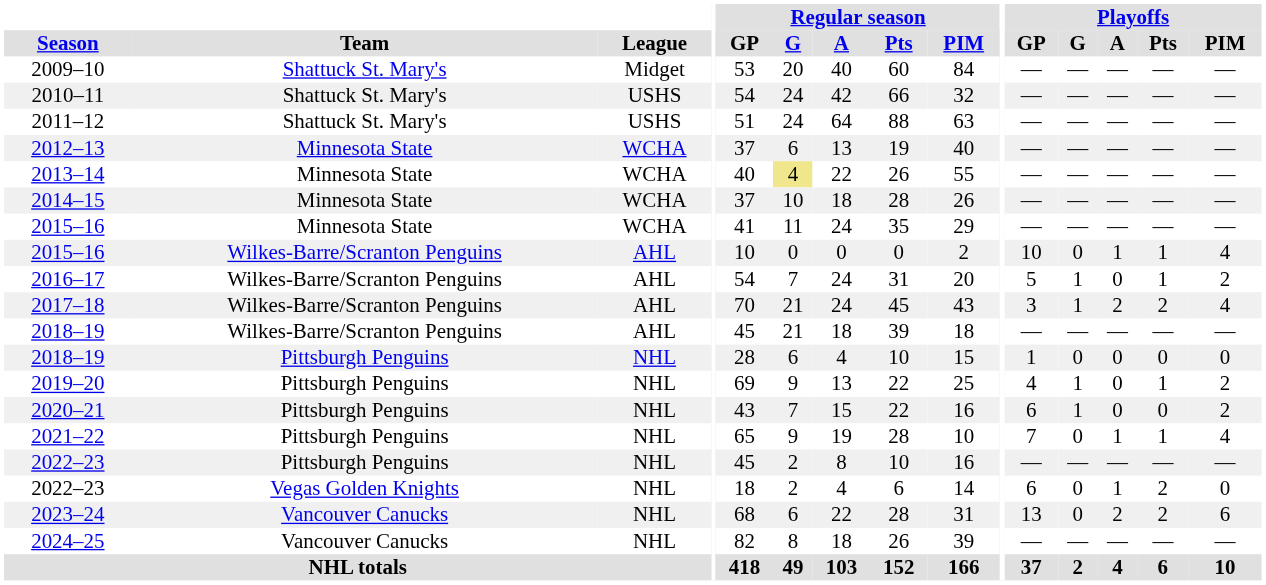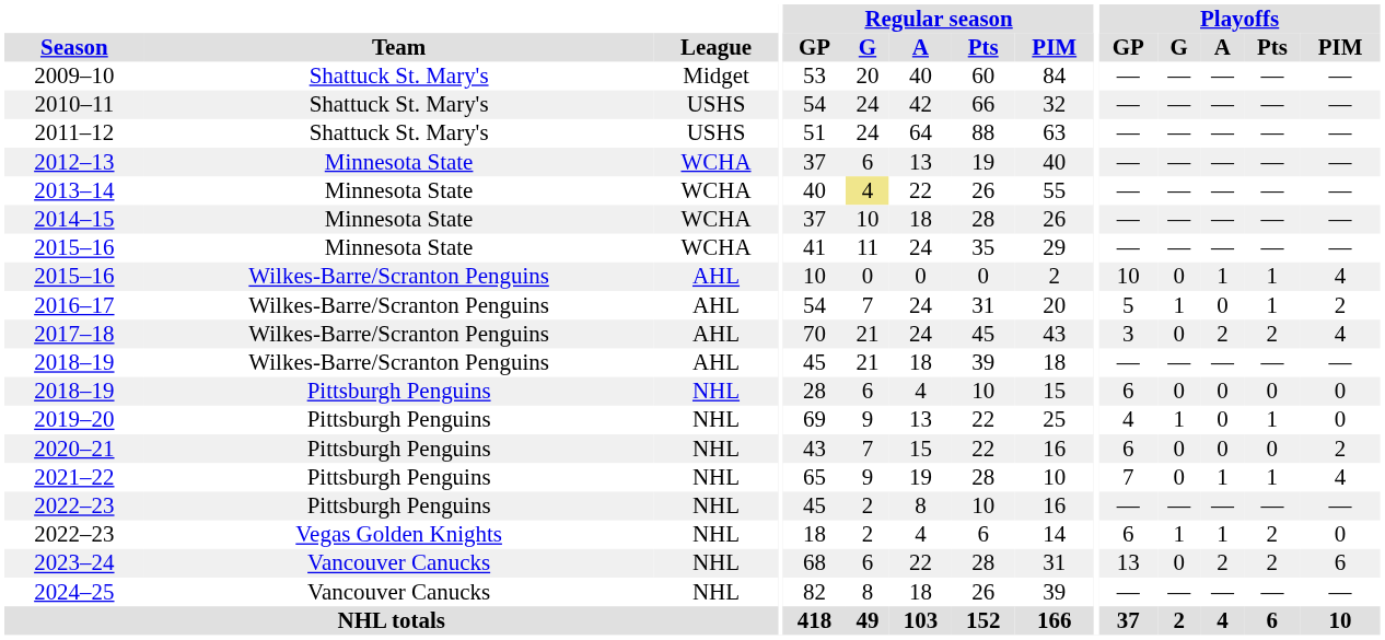 <table border="0" cellpadding="1" cellspacing="0" style="text-align:center; width:60em;">
 <tr bgcolor="#e0e0e0">
 <th colspan="3" bgcolor="#ffffff"></th>
 <th rowspan="99" bgcolor="#ffffff"></th>
 <th colspan="5"><a href='#'>Regular season</a></th>
 <th rowspan="99" bgcolor="#ffffff"></th>
 <th colspan="5"><a href='#'>Playoffs</a></th>
 </tr>
 <tr bgcolor="#e0e0e0">
 <th><a href='#'>Season</a></th>
 <th>Team</th>
 <th>League</th>
 <th>GP</th>
 <th><a href='#'>G</a></th>
 <th><a href='#'>A</a></th>
 <th><a href='#'>Pts</a></th>
 <th><a href='#'>PIM</a></th>
 <th>GP</th>
 <th>G</th>
 <th>A</th>
 <th>Pts</th>
 <th>PIM</th>
 </tr>
 <tr>
 <td>2009–10</td>
 <td><a href='#'>Shattuck St. Mary's</a></td>
 <td>Midget</td>
 <td>53</td>
 <td>20</td>
 <td>40</td>
 <td>60</td>
 <td>84</td>
 <td>—</td>
 <td>—</td>
 <td>—</td>
 <td>—</td>
 <td>—</td>
 </tr>
 <tr bgcolor="#f0f0f0">
 <td>2010–11</td>
 <td>Shattuck St. Mary's</td>
 <td>USHS</td>
 <td>54</td>
 <td>24</td>
 <td>42</td>
 <td>66</td>
 <td>32</td>
 <td>—</td>
 <td>—</td>
 <td>—</td>
 <td>—</td>
 <td>—</td>
 </tr>
 <tr>
 <td>2011–12</td>
 <td>Shattuck St. Mary's</td>
 <td>USHS</td>
 <td>51</td>
 <td>24</td>
 <td>64</td>
 <td>88</td>
 <td>63</td>
 <td>—</td>
 <td>—</td>
 <td>—</td>
 <td>—</td>
 <td>—</td>
 </tr>
 <tr bgcolor="#f0f0f0">
 <td><a href='#'>2012–13</a></td>
 <td><a href='#'>Minnesota State</a></td>
 <td><a href='#'>WCHA</a></td>
 <td>37</td>
 <td>6</td>
 <td>13</td>
 <td>19</td>
 <td>40</td>
 <td>—</td>
 <td>—</td>
 <td>—</td>
 <td>—</td>
 <td>—</td>
 </tr>
 <tr>
 <td><a href='#'>2013–14</a></td>
 <td>Minnesota State</td>
 <td>WCHA</td>
 <td>40</td>
 <td style="background: khaki;">4</td>
 <td>22</td>
 <td>26</td>
 <td>55</td>
 <td>—</td>
 <td>—</td>
 <td>—</td>
 <td>—</td>
 <td>—</td>
 </tr>
 <tr bgcolor="#f0f0f0">
 <td><a href='#'>2014–15</a></td>
 <td>Minnesota State</td>
 <td>WCHA</td>
 <td>37</td>
 <td>10</td>
 <td>18</td>
 <td>28</td>
 <td>26</td>
 <td>—</td>
 <td>—</td>
 <td>—</td>
 <td>—</td>
 <td>—</td>
 </tr>
 <tr>
 <td><a href='#'>2015–16</a></td>
 <td>Minnesota State</td>
 <td>WCHA</td>
 <td>41</td>
 <td>11</td>
 <td>24</td>
 <td>35</td>
 <td>29</td>
 <td>—</td>
 <td>—</td>
 <td>—</td>
 <td>—</td>
 <td>—</td>
 </tr>
 <tr bgcolor="#f0f0f0">
 <td><a href='#'>2015–16</a></td>
 <td><a href='#'>Wilkes-Barre/Scranton Penguins</a></td>
 <td><a href='#'>AHL</a></td>
 <td>10</td>
 <td>0</td>
 <td>0</td>
 <td>0</td>
 <td>2</td>
 <td>10</td>
 <td>0</td>
 <td>1</td>
 <td>1</td>
 <td>4</td>
 </tr>
 <tr>
 <td><a href='#'>2016–17</a></td>
 <td>Wilkes-Barre/Scranton Penguins</td>
 <td>AHL</td>
 <td>54</td>
 <td>7</td>
 <td>24</td>
 <td>31</td>
 <td>20</td>
 <td>5</td>
 <td>1</td>
 <td>0</td>
 <td>1</td>
 <td>2</td>
 </tr>
 <tr bgcolor="#f0f0f0">
 <td><a href='#'>2017–18</a></td>
 <td>Wilkes-Barre/Scranton Penguins</td>
 <td>AHL</td>
 <td>70</td>
 <td>21</td>
 <td>24</td>
 <td>45</td>
 <td>43</td>
 <td>3</td>
-<td>1</td>
+<td>0</td>
 <td>2</td>
 <td>2</td>
 <td>4</td>
 </tr>
 <tr>
 <td><a href='#'>2018–19</a></td>
 <td>Wilkes-Barre/Scranton Penguins</td>
 <td>AHL</td>
 <td>45</td>
 <td>21</td>
 <td>18</td>
 <td>39</td>
 <td>18</td>
 <td>—</td>
 <td>—</td>
 <td>—</td>
 <td>—</td>
 <td>—</td>
 </tr>
 <tr bgcolor="#f0f0f0">
 <td><a href='#'>2018–19</a></td>
 <td><a href='#'>Pittsburgh Penguins</a></td>
 <td><a href='#'>NHL</a></td>
 <td>28</td>
 <td>6</td>
 <td>4</td>
 <td>10</td>
 <td>15</td>
-<td>1</td>
+<td>6</td>
 <td>0</td>
 <td>0</td>
 <td>0</td>
 <td>0</td>
 </tr>
 <tr>
 <td><a href='#'>2019–20</a></td>
 <td>Pittsburgh Penguins</td>
 <td>NHL</td>
 <td>69</td>
 <td>9</td>
 <td>13</td>
 <td>22</td>
 <td>25</td>
 <td>4</td>
 <td>1</td>
 <td>0</td>
 <td>1</td>
-<td>2</td>
+<td>0</td>
 </tr>
 <tr bgcolor="#f0f0f0">
 <td><a href='#'>2020–21</a></td>
 <td>Pittsburgh Penguins</td>
 <td>NHL</td>
 <td>43</td>
 <td>7</td>
 <td>15</td>
 <td>22</td>
 <td>16</td>
 <td>6</td>
-<td>1</td>
+<td>0</td>
 <td>0</td>
 <td>0</td>
 <td>2</td>
 </tr>
 <tr>
 <td><a href='#'>2021–22</a></td>
 <td>Pittsburgh Penguins</td>
 <td>NHL</td>
 <td>65</td>
 <td>9</td>
 <td>19</td>
 <td>28</td>
 <td>10</td>
 <td>7</td>
 <td>0</td>
 <td>1</td>
 <td>1</td>
 <td>4</td>
 </tr>
 <tr bgcolor="#f0f0f0">
 <td><a href='#'>2022–23</a></td>
 <td>Pittsburgh Penguins</td>
 <td>NHL</td>
 <td>45</td>
 <td>2</td>
 <td>8</td>
 <td>10</td>
 <td>16</td>
 <td>—</td>
 <td>—</td>
 <td>—</td>
 <td>—</td>
 <td>—</td>
 </tr>
 <tr>
 <td>2022–23</td>
 <td><a href='#'>Vegas Golden Knights</a></td>
 <td>NHL</td>
 <td>18</td>
 <td>2</td>
 <td>4</td>
 <td>6</td>
 <td>14</td>
 <td>6</td>
-<td>0</td>
+<td>1</td>
 <td>1</td>
 <td>2</td>
 <td>0</td>
 </tr>
 <tr bgcolor="#f0f0f0">
 <td><a href='#'>2023–24</a></td>
 <td><a href='#'>Vancouver Canucks</a></td>
 <td>NHL</td>
 <td>68</td>
 <td>6</td>
 <td>22</td>
 <td>28</td>
 <td>31</td>
 <td>13</td>
 <td>0</td>
 <td>2</td>
 <td>2</td>
 <td>6</td>
 </tr>
 <tr>
 <td><a href='#'>2024–25</a></td>
 <td>Vancouver Canucks</td>
 <td>NHL</td>
 <td>82</td>
 <td>8</td>
 <td>18</td>
 <td>26</td>
 <td>39</td>
 <td>—</td>
 <td>—</td>
 <td>—</td>
 <td>—</td>
 <td>—</td>
 </tr>
 <tr bgcolor="#e0e0e0">
 <th colspan="3">NHL totals</th>
 <th>418</th>
 <th>49</th>
 <th>103</th>
 <th>152</th>
 <th>166</th>
 <th>37</th>
 <th>2</th>
 <th>4</th>
 <th>6</th>
 <th>10</th>
 </tr>
 </table>
